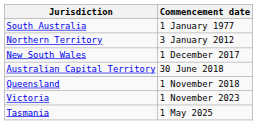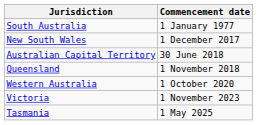 <table class="wikitable sortable">
 <tr>
 <th>Jurisdiction</th>
 <th data-sort-type="date">Commencement date</th>
 </tr>
 <tr>
 <td><a href='#'>South Australia</a></td>
 <td>1 January 1977</td>
-</tr>
-<tr>
-<td><a href='#'>Northern Territory</a></td>
-<td>3 January 2012</td>
 </tr>
 <tr>
 <td><a href='#'>New South Wales</a></td>
 <td>1 December 2017</td>
 </tr>
 <tr>
 <td><a href='#'>Australian Capital Territory</a></td>
 <td>30 June 2018</td>
 </tr>
 <tr>
 <td><a href='#'>Queensland</a></td>
 <td>1 November 2018</td>
 </tr>
 <tr>
+<td><a href='#'>Western Australia</a></td>
+<td>1 October 2020</td>
+</tr>
+<tr>
 <td><a href='#'>Victoria</a></td>
 <td>1 November 2023</td>
 </tr>
 <tr>
 <td><a href='#'>Tasmania</a></td>
 <td>1 May 2025</td>
 </tr>
 </table>
